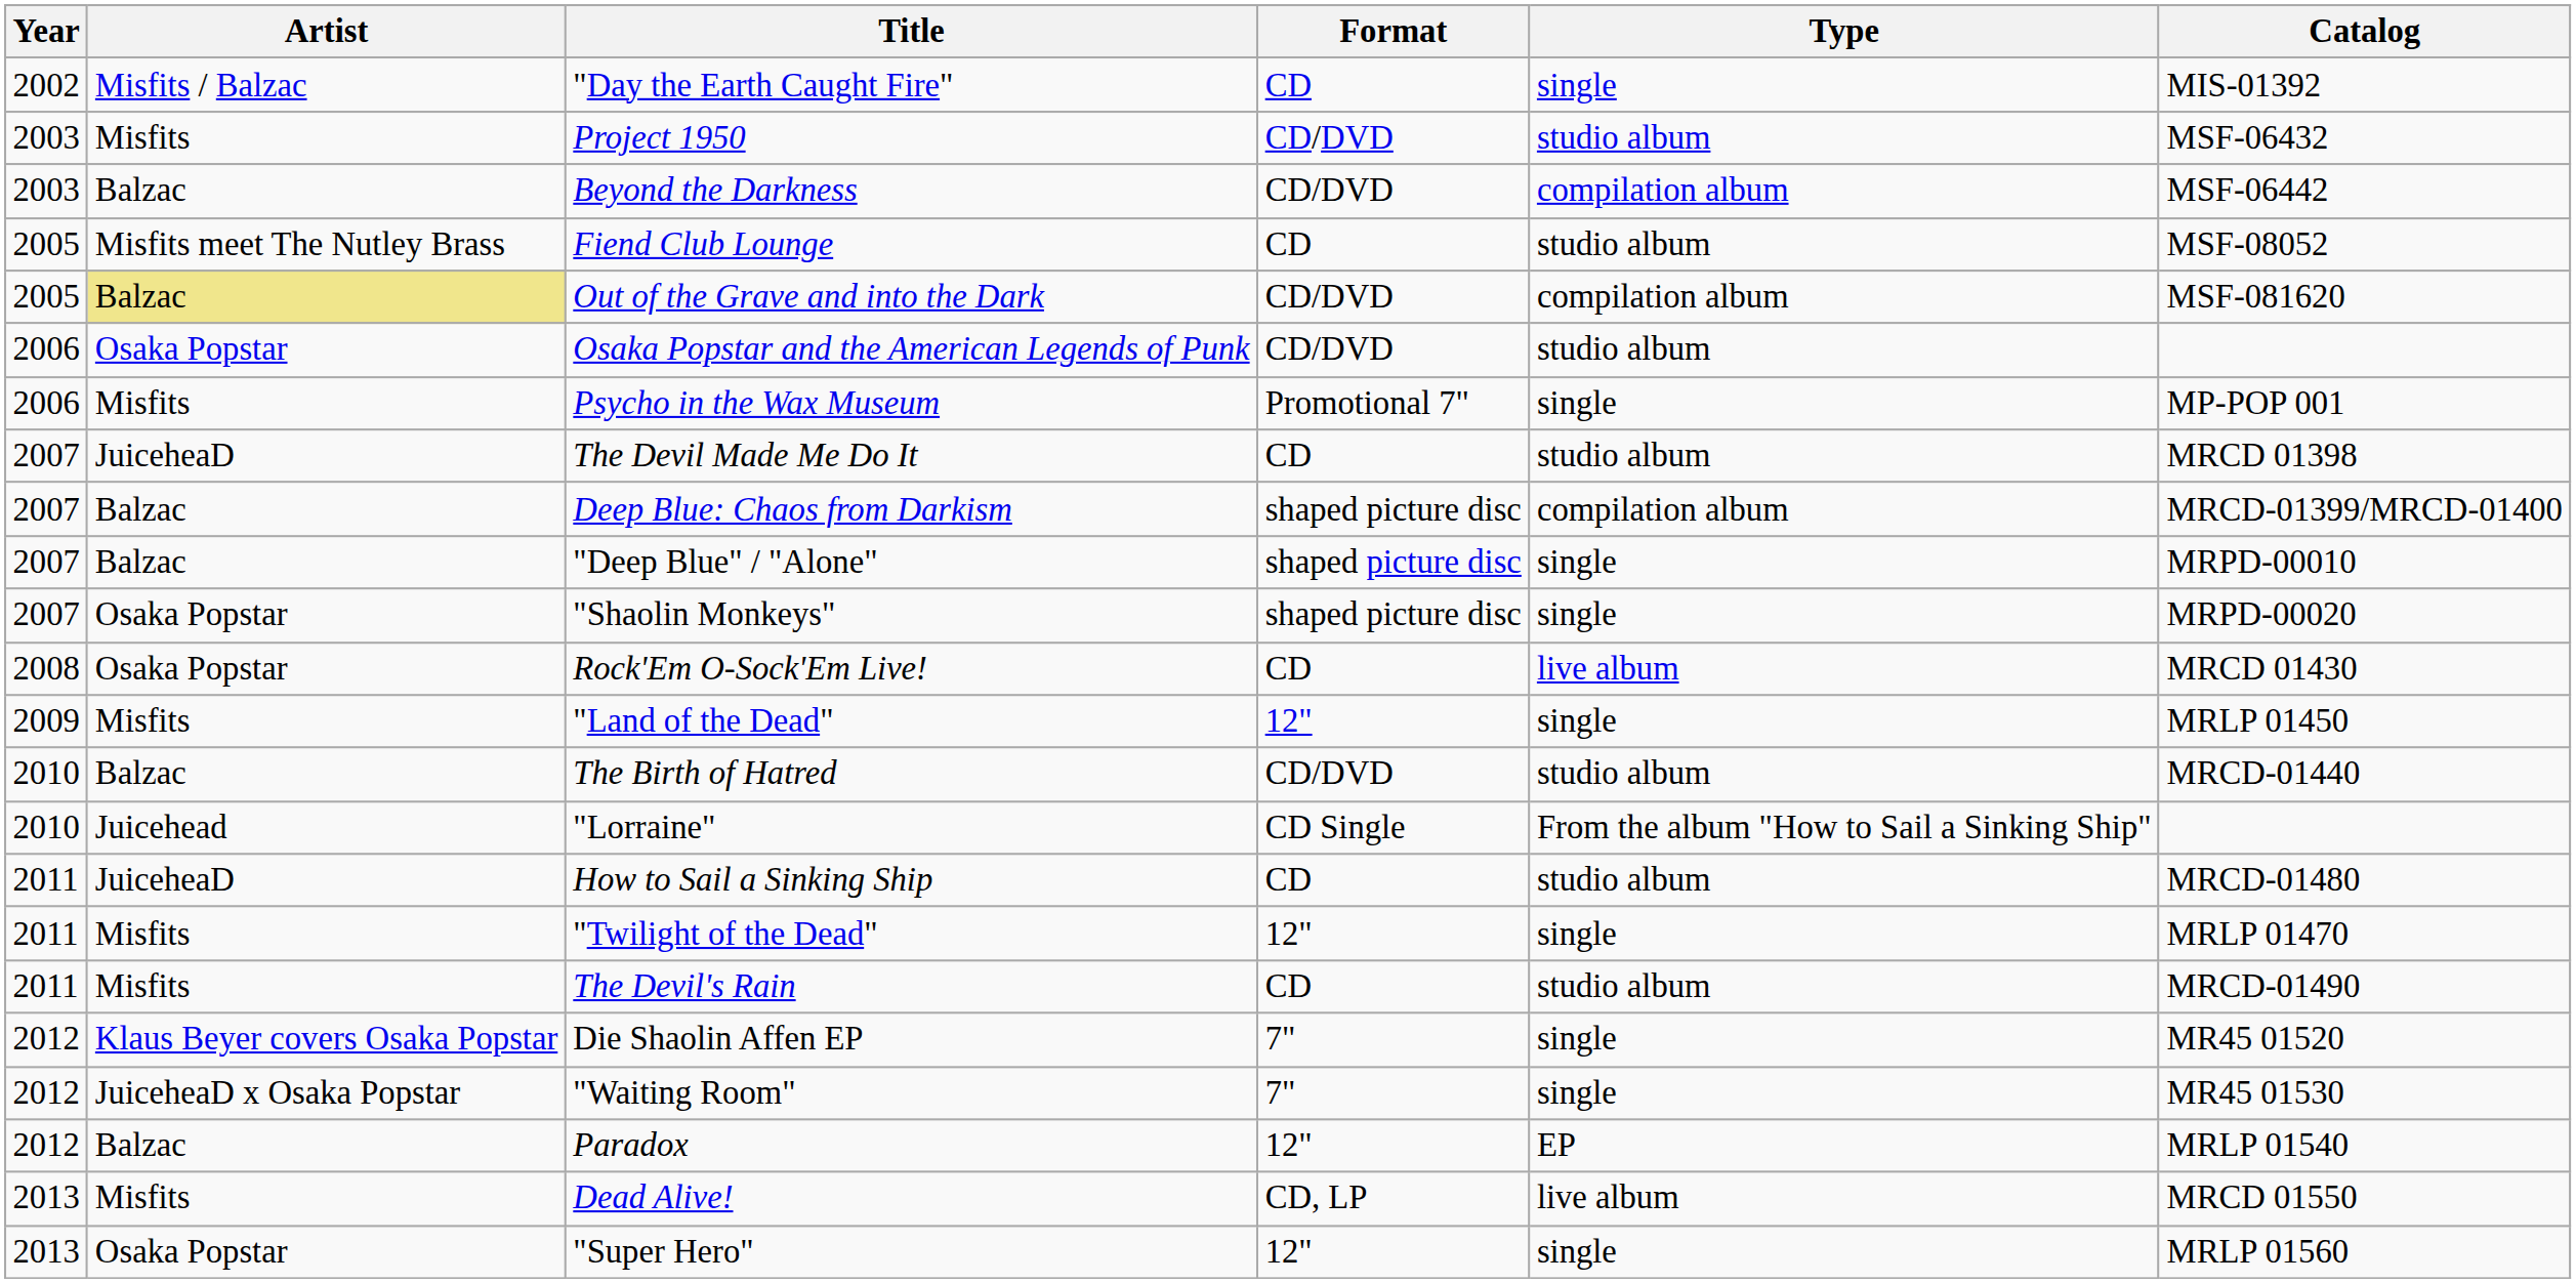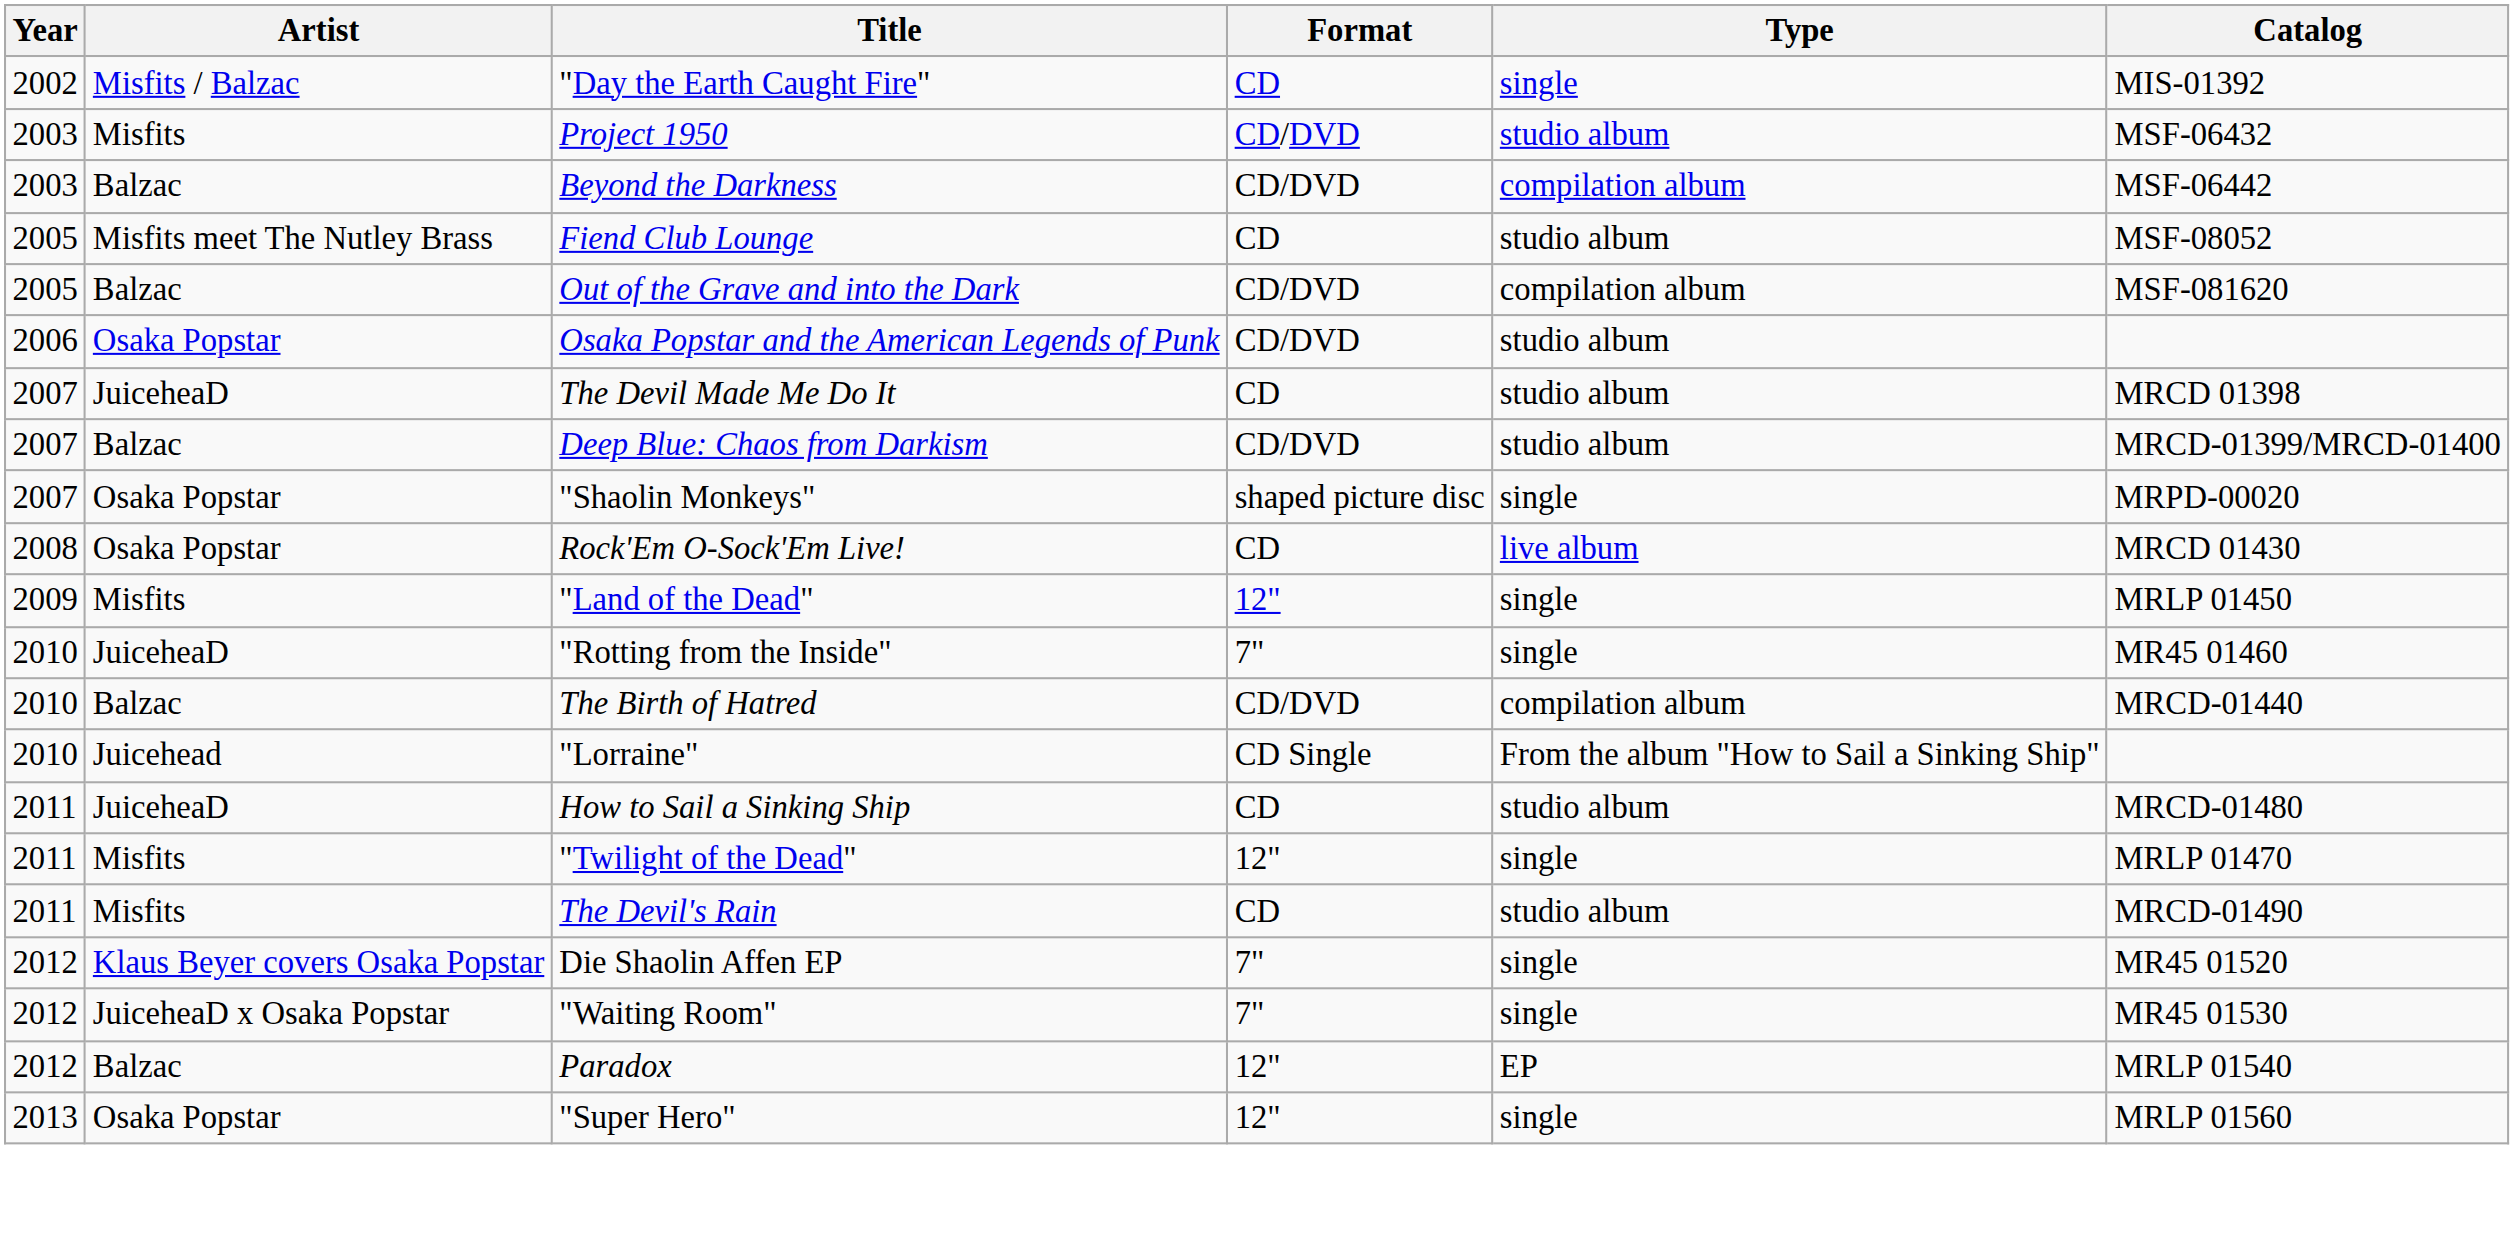 <table class="wikitable sortable">
 <tr>
 <th>Year</th>
 <th>Artist</th>
 <th>Title</th>
 <th>Format</th>
 <th>Type</th>
 <th>Catalog</th>
 </tr>
 <tr>
 <td>2002</td>
 <td><a href='#'>Misfits</a> / <a href='#'>Balzac</a></td>
 <td>"<a href='#'>Day the Earth Caught Fire</a>"</td>
 <td><a href='#'>CD</a></td>
 <td><a href='#'>single</a></td>
 <td>MIS-01392</td>
 </tr>
 <tr>
 <td>2003</td>
 <td>Misfits</td>
 <td><em><a href='#'>Project 1950</a></em></td>
 <td><a href='#'>CD</a>/<a href='#'>DVD</a></td>
 <td><a href='#'>studio album</a></td>
 <td>MSF-06432</td>
 </tr>
 <tr>
 <td>2003</td>
 <td>Balzac</td>
 <td><em><a href='#'>Beyond the Darkness</a></em></td>
 <td>CD/DVD</td>
 <td><a href='#'>compilation album</a></td>
 <td>MSF-06442</td>
 </tr>
 <tr>
 <td>2005</td>
 <td>Misfits meet The Nutley Brass</td>
 <td><em><a href='#'>Fiend Club Lounge</a></em></td>
 <td>CD</td>
 <td>studio album</td>
 <td>MSF-08052</td>
 </tr>
 <tr>
 <td>2005</td>
-<td style="background: khaki;">Balzac</td>
+<td>Balzac</td>
 <td><em><a href='#'>Out of the Grave and into the Dark</a></em></td>
 <td>CD/DVD</td>
 <td>compilation album</td>
 <td>MSF-081620</td>
 </tr>
 <tr>
 <td>2006</td>
 <td><a href='#'>Osaka Popstar</a></td>
 <td><em><a href='#'>Osaka Popstar and the American Legends of Punk</a></em></td>
 <td>CD/DVD</td>
 <td>studio album</td>
 <td></td>
 </tr>
 <tr>
-<td>2006</td>
-<td>Misfits</td>
-<td><em><a href='#'>Psycho in the Wax Museum</a></em></td>
-<td>Promotional 7"</td>
-<td>single</td>
-<td>MP-POP 001</td>
-</tr>
-<tr>
 <td>2007</td>
 <td>JuiceheaD</td>
 <td><em>The Devil Made Me Do It</em></td>
 <td>CD</td>
 <td>studio album</td>
 <td>MRCD 01398</td>
 </tr>
 <tr>
 <td>2007</td>
 <td>Balzac</td>
 <td><em><a href='#'>Deep Blue: Chaos from Darkism</a></em></td>
-<td>shaped picture disc</td>
-<td>compilation album</td>
+<td>CD/DVD</td>
+<td>studio album</td>
 <td>MRCD-01399/MRCD-01400</td>
-</tr>
-<tr>
-<td>2007</td>
-<td>Balzac</td>
-<td>"Deep Blue" / "Alone"</td>
-<td>shaped <a href='#'>picture disc</a></td>
-<td>single</td>
-<td>MRPD-00010</td>
 </tr>
 <tr>
 <td>2007</td>
 <td>Osaka Popstar</td>
 <td>"Shaolin Monkeys"</td>
 <td>shaped picture disc</td>
 <td>single</td>
 <td>MRPD-00020</td>
 </tr>
 <tr>
 <td>2008</td>
 <td>Osaka Popstar</td>
 <td><em>Rock'Em O-Sock'Em Live!</em></td>
 <td>CD</td>
 <td><a href='#'>live album</a></td>
 <td>MRCD 01430</td>
 </tr>
 <tr>
 <td>2009</td>
 <td>Misfits</td>
 <td>"<a href='#'>Land of the Dead</a>"</td>
 <td><a href='#'>12"</a></td>
 <td>single</td>
 <td>MRLP 01450</td>
 </tr>
 <tr>
 <td>2010</td>
+<td>JuiceheaD</td>
+<td>"Rotting from the Inside"</td>
+<td>7"</td>
+<td>single</td>
+<td>MR45 01460</td>
+</tr>
+<tr>
+<td>2010</td>
 <td>Balzac</td>
 <td><em>The Birth of Hatred</em></td>
 <td>CD/DVD</td>
-<td>studio album</td>
+<td>compilation album</td>
 <td>MRCD-01440</td>
 </tr>
 <tr>
 <td>2010</td>
 <td>Juicehead</td>
 <td>"Lorraine"</td>
 <td>CD Single</td>
 <td>From the album "How to Sail a Sinking Ship"</td>
 </tr>
 <tr>
 <td>2011</td>
 <td>JuiceheaD</td>
 <td><em>How to Sail a Sinking Ship</em></td>
 <td>CD</td>
 <td>studio album</td>
 <td>MRCD-01480</td>
 </tr>
 <tr>
 <td>2011</td>
 <td>Misfits</td>
 <td>"<a href='#'>Twilight of the Dead</a>"</td>
 <td>12"</td>
 <td>single</td>
 <td>MRLP 01470</td>
 </tr>
 <tr>
 <td>2011</td>
 <td>Misfits</td>
 <td><em><a href='#'>The Devil's Rain</a></em></td>
 <td>CD</td>
 <td>studio album</td>
 <td>MRCD-01490</td>
 </tr>
 <tr>
 <td>2012</td>
 <td><a href='#'>Klaus Beyer covers Osaka Popstar</a></td>
 <td>Die Shaolin Affen EP</td>
 <td>7"</td>
 <td>single</td>
 <td>MR45 01520</td>
 </tr>
 <tr>
 <td>2012</td>
 <td>JuiceheaD x Osaka Popstar</td>
 <td>"Waiting Room"</td>
 <td>7"</td>
 <td>single</td>
 <td>MR45 01530</td>
 </tr>
 <tr>
 <td>2012</td>
 <td>Balzac</td>
 <td><em>Paradox</em></td>
 <td>12"</td>
 <td>EP</td>
 <td>MRLP 01540</td>
 </tr>
 <tr>
 <td>2013</td>
-<td>Misfits</td>
-<td><em><a href='#'>Dead Alive!</a></em></td>
-<td>CD, LP</td>
-<td>live album</td>
-<td>MRCD 01550</td>
-</tr>
-<tr>
-<td>2013</td>
 <td>Osaka Popstar</td>
 <td>"Super Hero"</td>
 <td>12"</td>
 <td>single</td>
 <td>MRLP 01560</td>
 </tr>
 </table>
